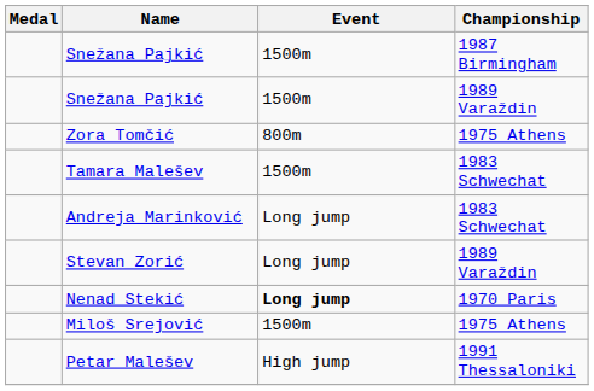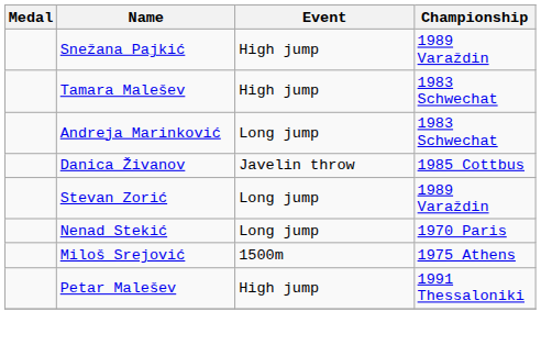 <table class="wikitable sortable" style="font-size:100%">
 <tr>
 <th>Medal</th>
 <th width=150>Name</th>
 <th width=150>Event</th>
 <th width=100>Championship</th>
 </tr>
 <tr>
 <td></td>
 <td><a href='#'>Snežana Pajkić</a></td>
-<td>1500m</td>
-<td><a href='#'>1987 Birmingham</a> </td>
-</tr>
-<tr>
-<td></td>
-<td><a href='#'>Snežana Pajkić</a></td>
-<td>1500m</td>
+<td>High jump</td>
 <td><a href='#'>1989 Varaždin</a> </td>
 </tr>
 <tr>
 <td></td>
-<td><a href='#'>Zora Tomčić</a></td>
-<td>800m</td>
-<td><a href='#'>1975 Athens</a> </td>
-</tr>
-<tr>
-<td></td>
 <td><a href='#'>Tamara Malešev</a></td>
-<td>1500m</td>
+<td>High jump</td>
 <td><a href='#'>1983 Schwechat</a> </td>
 </tr>
 <tr>
 <td></td>
 <td><a href='#'>Andreja Marinković</a></td>
 <td>Long jump</td>
 <td><a href='#'>1983 Schwechat</a> </td>
 </tr>
 <tr>
 <td></td>
+<td><a href='#'>Danica Živanov</a></td>
+<td>Javelin throw</td>
+<td><a href='#'>1985 Cottbus</a> </td>
+</tr>
+<tr>
+<td></td>
 <td><a href='#'>Stevan Zorić</a></td>
 <td>Long jump</td>
 <td><a href='#'>1989 Varaždin</a> </td>
 </tr>
 <tr>
 <td></td>
 <td><a href='#'>Nenad Stekić</a></td>
-<td><strong>Long jump</strong></td>
+<td>Long jump</td>
 <td><a href='#'>1970 Paris</a> </td>
 </tr>
 <tr>
 <td></td>
 <td><a href='#'>Miloš Srejović</a></td>
 <td>1500m</td>
 <td><a href='#'>1975 Athens</a> </td>
 </tr>
 <tr>
 <td></td>
 <td><a href='#'>Petar Malešev</a></td>
 <td>High jump</td>
 <td><a href='#'>1991 Thessaloniki</a> </td>
 </tr>
 <tr>
 </tr>
 </table>
